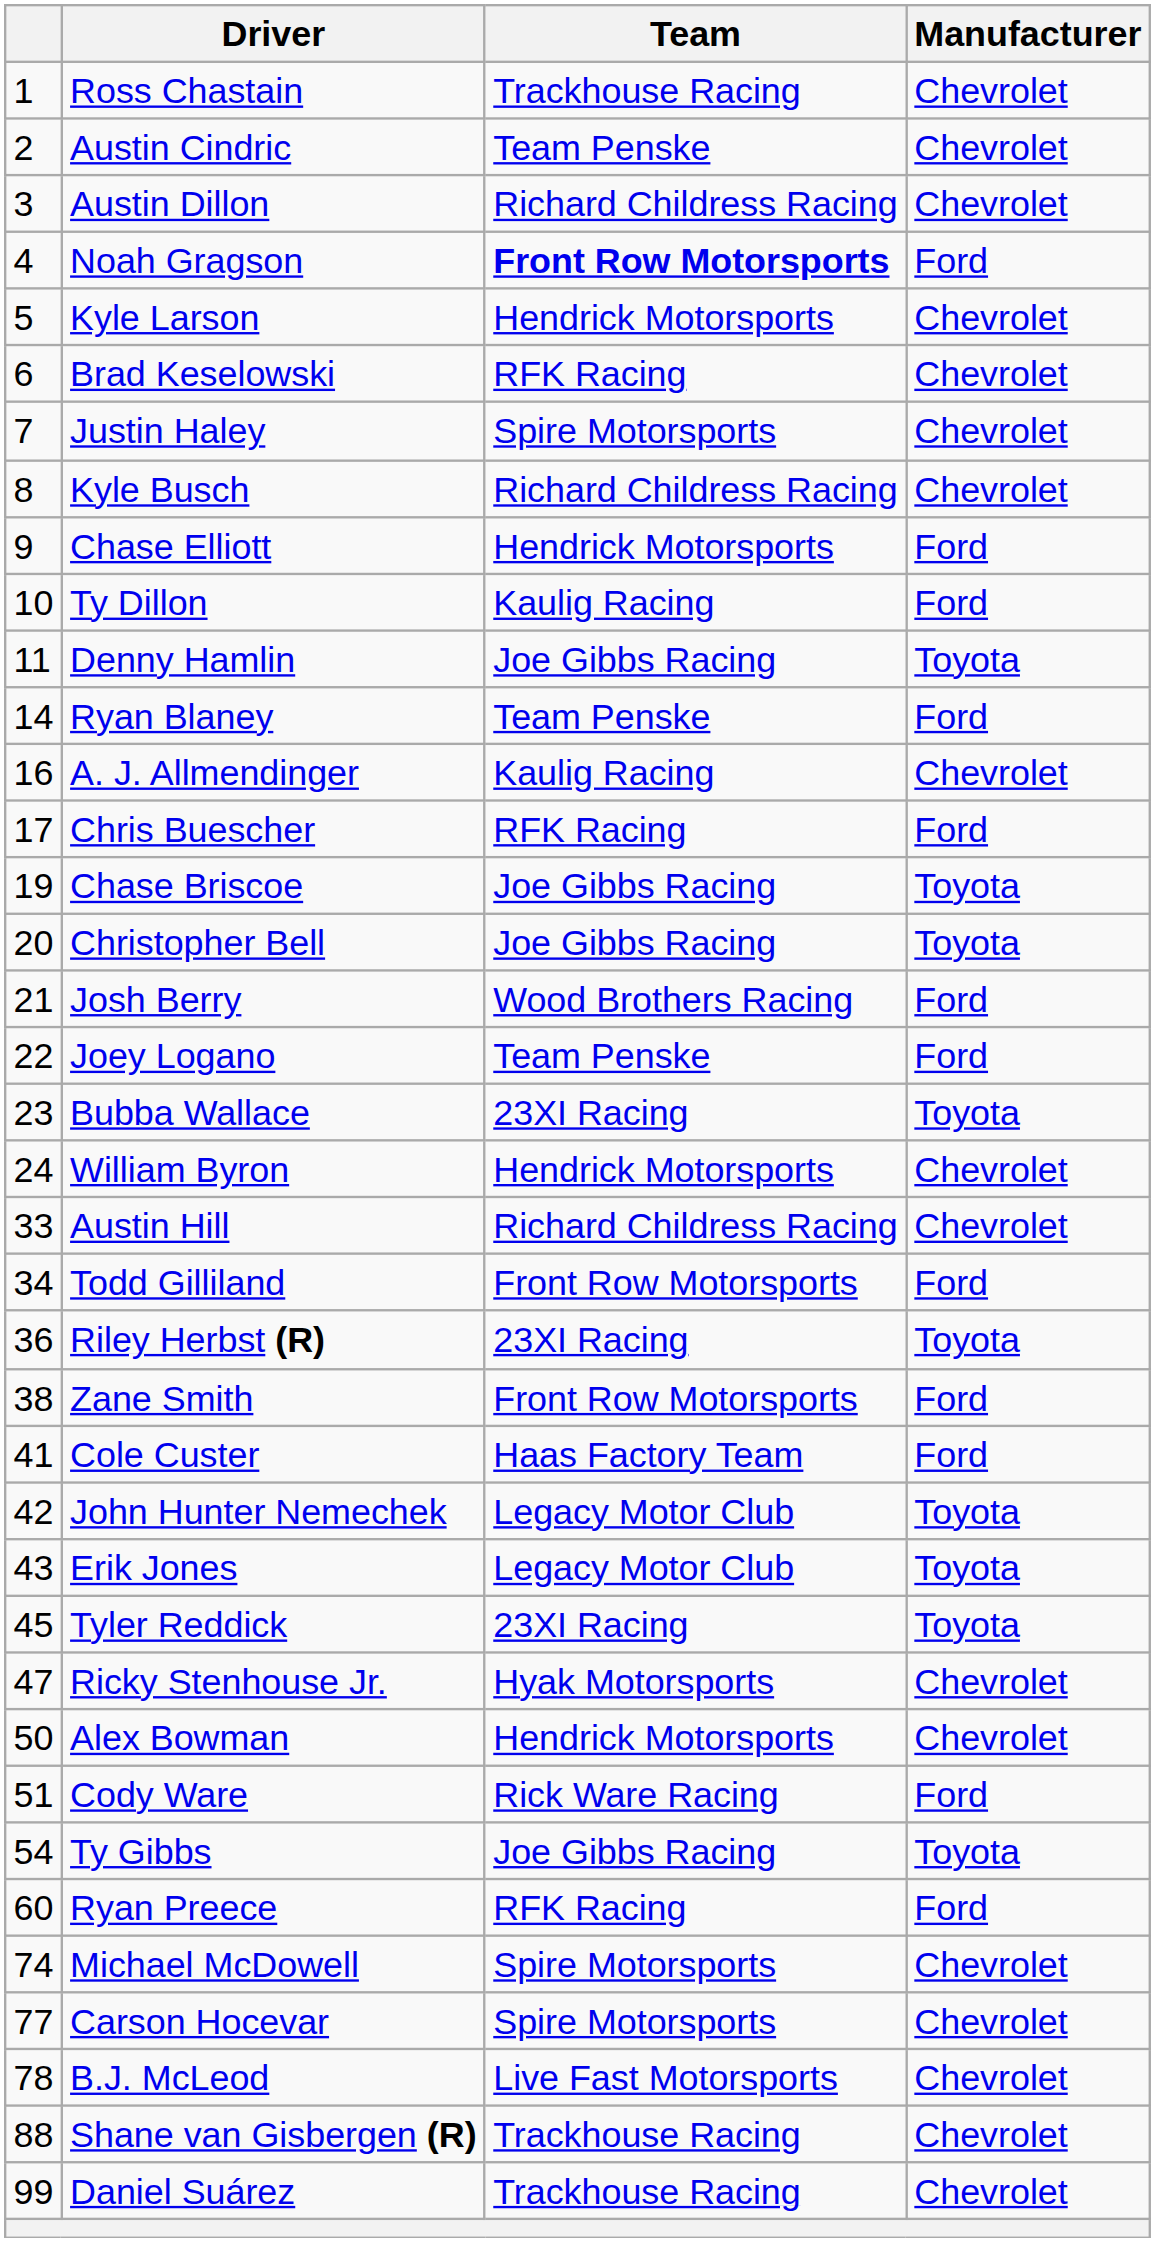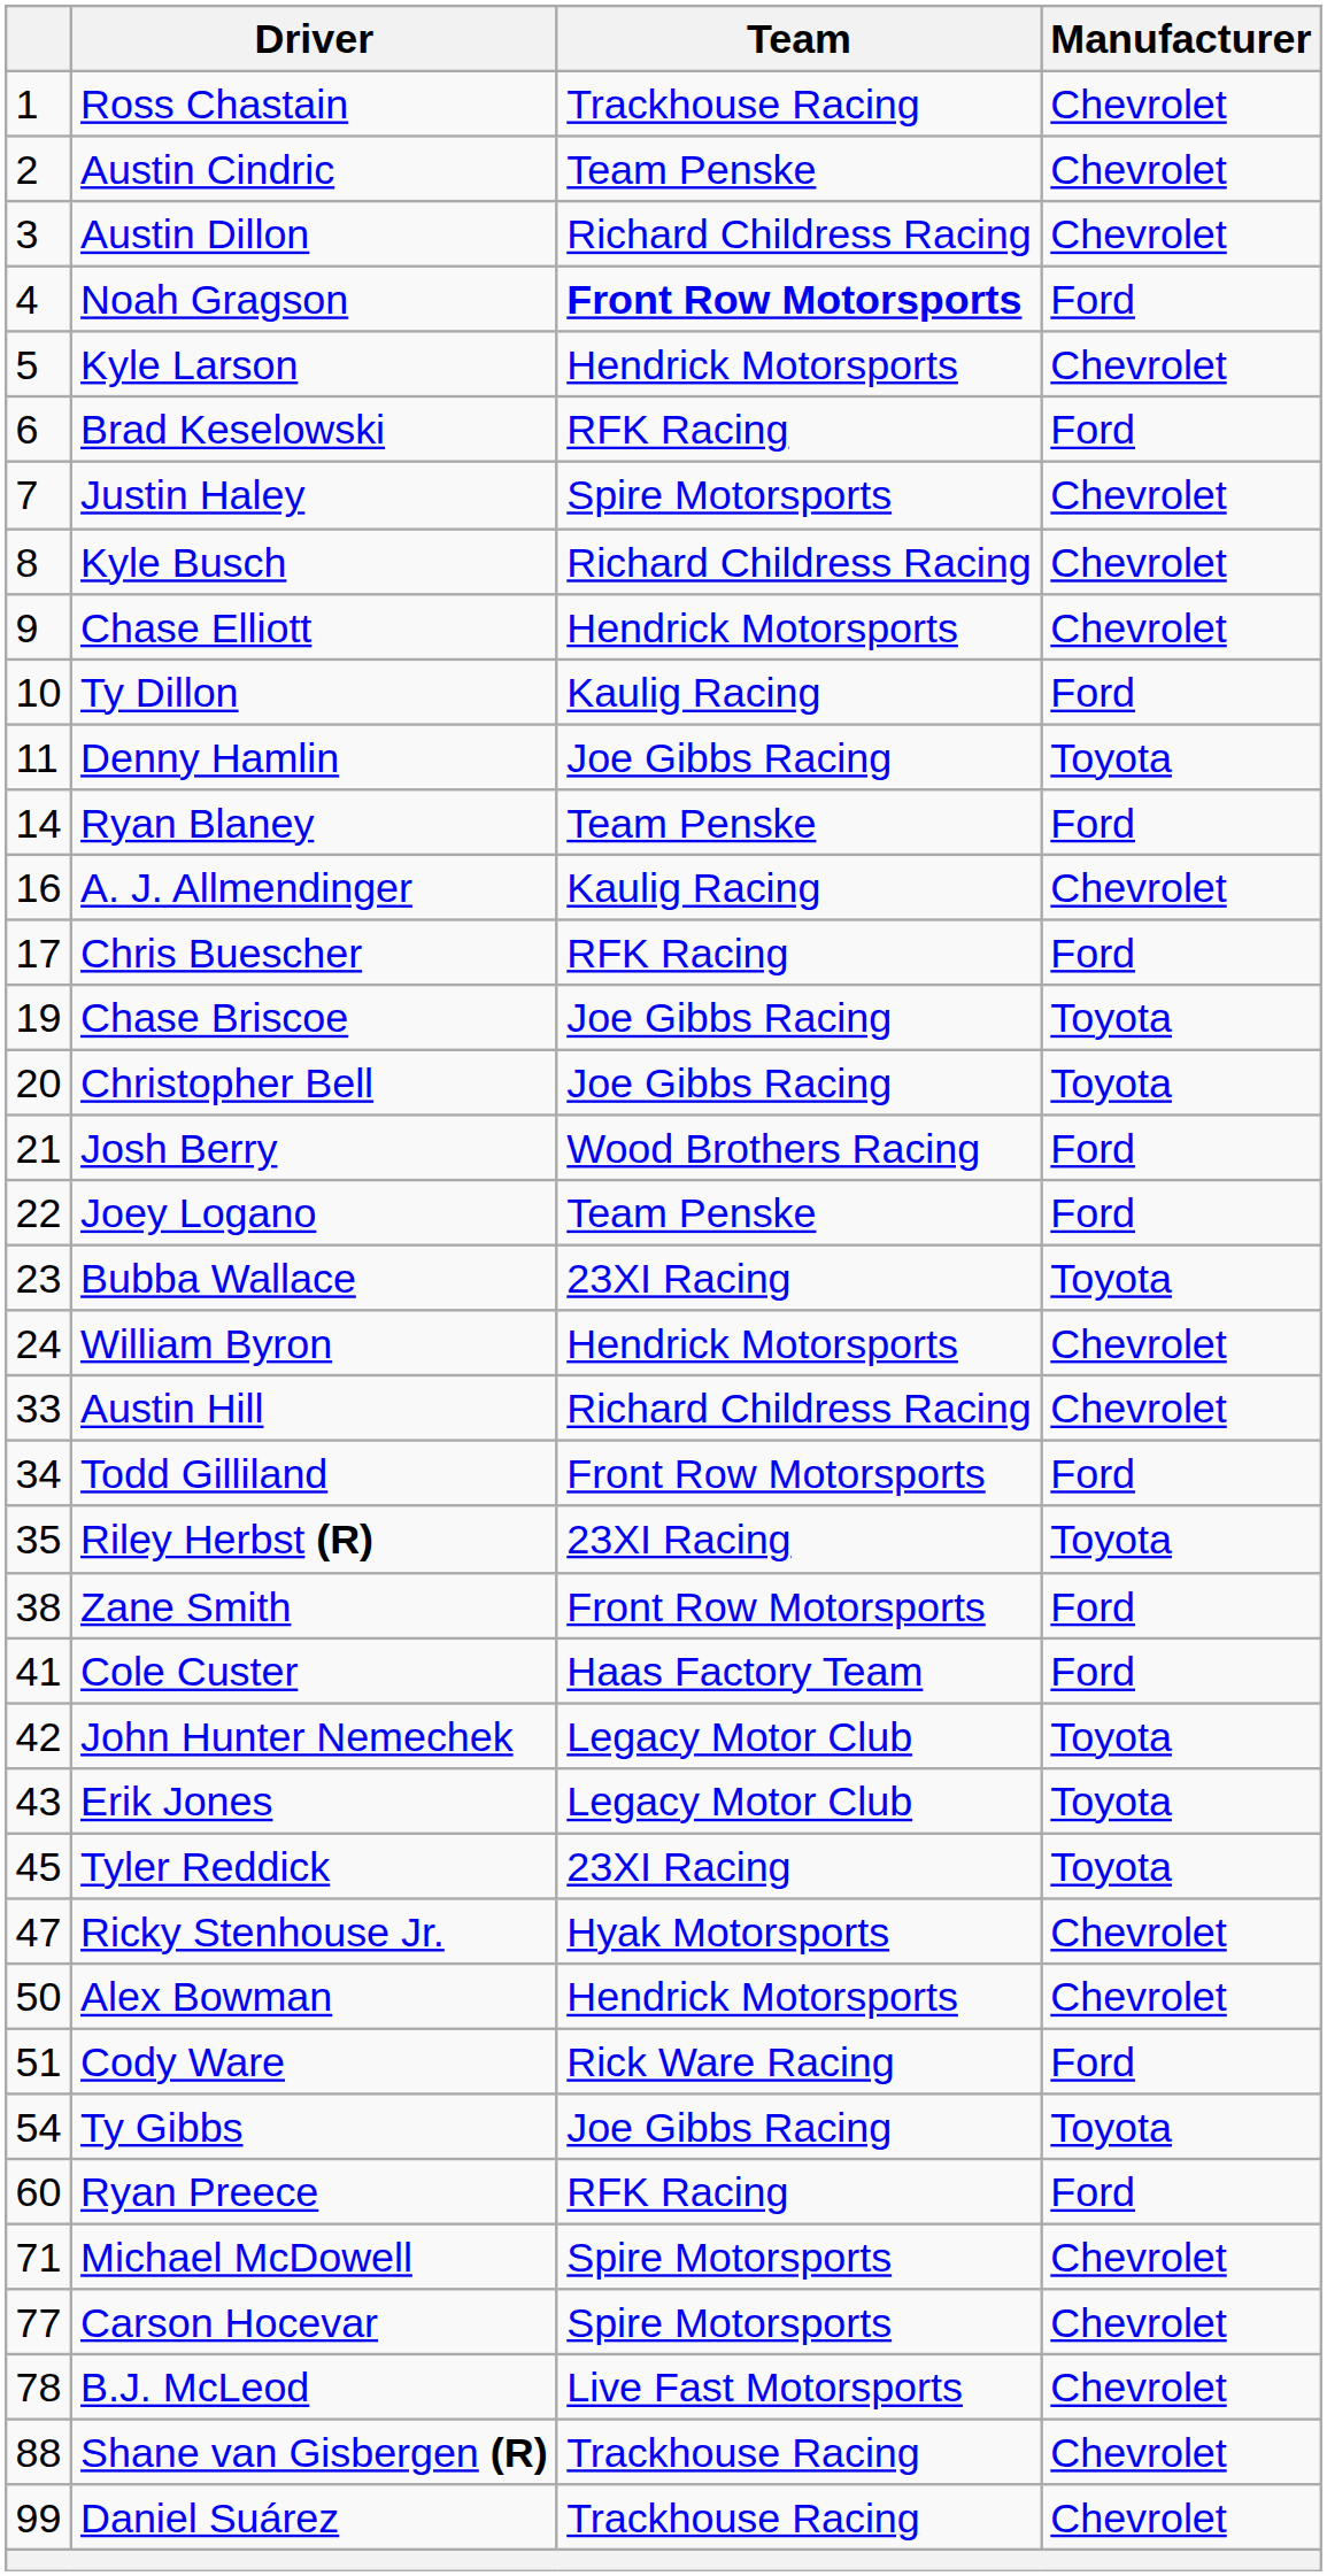 <table class="wikitable" style="font-size:95%">
 <tr>
 <th></th>
 <th>Driver</th>
 <th>Team</th>
 <th>Manufacturer</th>
 </tr>
 <tr>
 <td>1</td>
 <td><a href='#'>Ross Chastain</a></td>
 <td><a href='#'>Trackhouse Racing</a></td>
 <td><a href='#'>Chevrolet</a></td>
 </tr>
 <tr>
 <td>2</td>
 <td><a href='#'>Austin Cindric</a></td>
 <td><a href='#'>Team Penske</a></td>
 <td><a href='#'>Chevrolet</a></td>
 </tr>
 <tr>
 <td>3</td>
 <td><a href='#'>Austin Dillon</a></td>
 <td><a href='#'>Richard Childress Racing</a></td>
 <td><a href='#'>Chevrolet</a></td>
 </tr>
 <tr>
 <td>4</td>
 <td><a href='#'>Noah Gragson</a></td>
 <td><strong><a href='#'>Front Row Motorsports</a></strong></td>
 <td><a href='#'>Ford</a></td>
 </tr>
 <tr>
 <td>5</td>
 <td><a href='#'>Kyle Larson</a></td>
 <td><a href='#'>Hendrick Motorsports</a></td>
 <td><a href='#'>Chevrolet</a></td>
 </tr>
 <tr>
 <td>6</td>
 <td><a href='#'>Brad Keselowski</a></td>
 <td><a href='#'>RFK Racing</a></td>
-<td><a href='#'>Chevrolet</a></td>
+<td><a href='#'>Ford</a></td>
 </tr>
 <tr>
 <td>7</td>
 <td><a href='#'>Justin Haley</a></td>
 <td><a href='#'>Spire Motorsports</a></td>
 <td><a href='#'>Chevrolet</a></td>
 </tr>
 <tr>
 <td>8</td>
 <td><a href='#'>Kyle Busch</a></td>
 <td><a href='#'>Richard Childress Racing</a></td>
 <td><a href='#'>Chevrolet</a></td>
 </tr>
 <tr>
 <td>9</td>
 <td><a href='#'>Chase Elliott</a></td>
 <td><a href='#'>Hendrick Motorsports</a></td>
-<td><a href='#'>Ford</a></td>
+<td><a href='#'>Chevrolet</a></td>
 </tr>
 <tr>
 <td>10</td>
 <td><a href='#'>Ty Dillon</a></td>
 <td><a href='#'>Kaulig Racing</a></td>
 <td><a href='#'>Ford</a></td>
 </tr>
 <tr>
 <td>11</td>
 <td><a href='#'>Denny Hamlin</a></td>
 <td><a href='#'>Joe Gibbs Racing</a></td>
 <td><a href='#'>Toyota</a></td>
 </tr>
 <tr>
 <td>14</td>
 <td><a href='#'>Ryan Blaney</a></td>
 <td><a href='#'>Team Penske</a></td>
 <td><a href='#'>Ford</a></td>
 </tr>
 <tr>
 <td>16</td>
 <td><a href='#'>A. J. Allmendinger</a></td>
 <td><a href='#'>Kaulig Racing</a></td>
 <td><a href='#'>Chevrolet</a></td>
 </tr>
 <tr>
 <td>17</td>
 <td><a href='#'>Chris Buescher</a></td>
 <td><a href='#'>RFK Racing</a></td>
 <td><a href='#'>Ford</a></td>
 </tr>
 <tr>
 <td>19</td>
 <td><a href='#'>Chase Briscoe</a></td>
 <td><a href='#'>Joe Gibbs Racing</a></td>
 <td><a href='#'>Toyota</a></td>
 </tr>
 <tr>
 <td>20</td>
 <td><a href='#'>Christopher Bell</a></td>
 <td><a href='#'>Joe Gibbs Racing</a></td>
 <td><a href='#'>Toyota</a></td>
 </tr>
 <tr>
 <td>21</td>
 <td><a href='#'>Josh Berry</a></td>
 <td><a href='#'>Wood Brothers Racing</a></td>
 <td><a href='#'>Ford</a></td>
 </tr>
 <tr>
 <td>22</td>
 <td><a href='#'>Joey Logano</a></td>
 <td><a href='#'>Team Penske</a></td>
 <td><a href='#'>Ford</a></td>
 </tr>
 <tr>
 <td>23</td>
 <td><a href='#'>Bubba Wallace</a></td>
 <td><a href='#'>23XI Racing</a></td>
 <td><a href='#'>Toyota</a></td>
 </tr>
 <tr>
 <td>24</td>
 <td><a href='#'>William Byron</a></td>
 <td><a href='#'>Hendrick Motorsports</a></td>
 <td><a href='#'>Chevrolet</a></td>
 </tr>
 <tr>
 <td>33</td>
 <td><a href='#'>Austin Hill</a></td>
 <td><a href='#'>Richard Childress Racing</a></td>
 <td><a href='#'>Chevrolet</a></td>
 </tr>
 <tr>
 <td>34</td>
 <td><a href='#'>Todd Gilliland</a></td>
 <td><a href='#'>Front Row Motorsports</a></td>
 <td><a href='#'>Ford</a></td>
 </tr>
 <tr>
-<td>36</td>
+<td>35</td>
 <td><a href='#'>Riley Herbst</a> <strong>(R)</strong></td>
 <td><a href='#'>23XI Racing</a></td>
 <td><a href='#'>Toyota</a></td>
 </tr>
 <tr>
 <td>38</td>
 <td><a href='#'>Zane Smith</a></td>
 <td><a href='#'>Front Row Motorsports</a></td>
 <td><a href='#'>Ford</a></td>
 </tr>
 <tr>
 <td>41</td>
 <td><a href='#'>Cole Custer</a></td>
 <td><a href='#'>Haas Factory Team</a></td>
 <td><a href='#'>Ford</a></td>
 </tr>
 <tr>
 <td>42</td>
 <td><a href='#'>John Hunter Nemechek</a></td>
 <td><a href='#'>Legacy Motor Club</a></td>
 <td><a href='#'>Toyota</a></td>
 </tr>
 <tr>
 <td>43</td>
 <td><a href='#'>Erik Jones</a></td>
 <td><a href='#'>Legacy Motor Club</a></td>
 <td><a href='#'>Toyota</a></td>
 </tr>
 <tr>
 <td>45</td>
 <td><a href='#'>Tyler Reddick</a></td>
 <td><a href='#'>23XI Racing</a></td>
 <td><a href='#'>Toyota</a></td>
 </tr>
 <tr>
 <td>47</td>
 <td><a href='#'>Ricky Stenhouse Jr.</a></td>
 <td><a href='#'>Hyak Motorsports</a></td>
 <td><a href='#'>Chevrolet</a></td>
 </tr>
 <tr>
 <td>50</td>
 <td><a href='#'>Alex Bowman</a></td>
 <td><a href='#'>Hendrick Motorsports</a></td>
 <td><a href='#'>Chevrolet</a></td>
 </tr>
 <tr>
 <td>51</td>
 <td><a href='#'>Cody Ware</a></td>
 <td><a href='#'>Rick Ware Racing</a></td>
 <td><a href='#'>Ford</a></td>
 </tr>
 <tr>
 <td>54</td>
 <td><a href='#'>Ty Gibbs</a></td>
 <td><a href='#'>Joe Gibbs Racing</a></td>
 <td><a href='#'>Toyota</a></td>
 </tr>
 <tr>
 <td>60</td>
 <td><a href='#'>Ryan Preece</a></td>
 <td><a href='#'>RFK Racing</a></td>
 <td><a href='#'>Ford</a></td>
 </tr>
 <tr>
-<td>74</td>
+<td>71</td>
 <td><a href='#'>Michael McDowell</a></td>
 <td><a href='#'>Spire Motorsports</a></td>
 <td><a href='#'>Chevrolet</a></td>
 </tr>
 <tr>
 <td>77</td>
 <td><a href='#'>Carson Hocevar</a></td>
 <td><a href='#'>Spire Motorsports</a></td>
 <td><a href='#'>Chevrolet</a></td>
 </tr>
 <tr>
 <td>78</td>
 <td><a href='#'>B.J. McLeod</a></td>
 <td><a href='#'>Live Fast Motorsports</a></td>
 <td><a href='#'>Chevrolet</a></td>
 </tr>
 <tr>
 <td>88</td>
 <td><a href='#'>Shane van Gisbergen</a> <strong>(R)</strong></td>
 <td><a href='#'>Trackhouse Racing</a></td>
 <td><a href='#'>Chevrolet</a></td>
 </tr>
 <tr>
 <td>99</td>
 <td><a href='#'>Daniel Suárez</a></td>
 <td><a href='#'>Trackhouse Racing</a></td>
 <td><a href='#'>Chevrolet</a></td>
 </tr>
 <tr>
 <th colspan="4"></th>
 </tr>
 </table>
